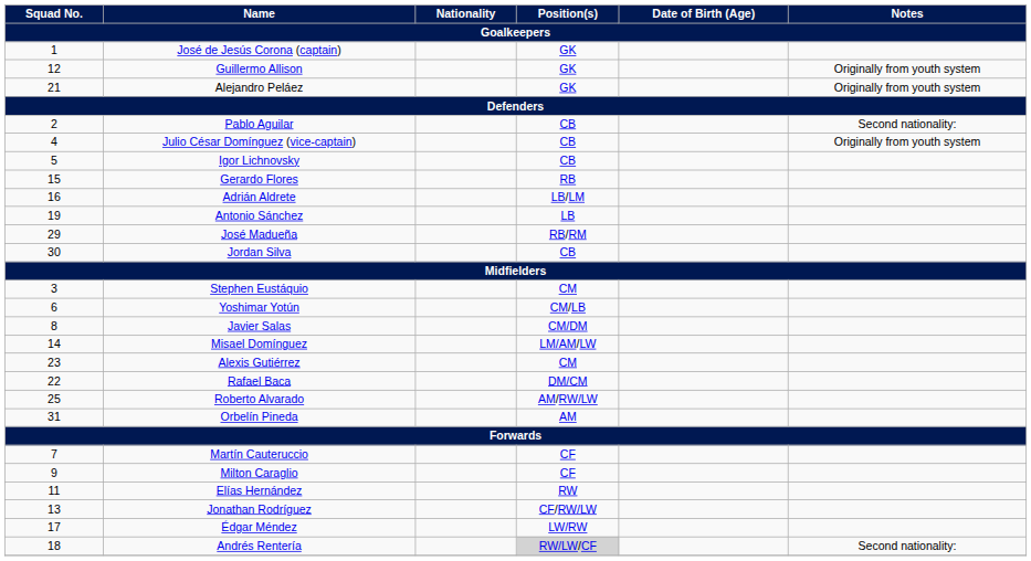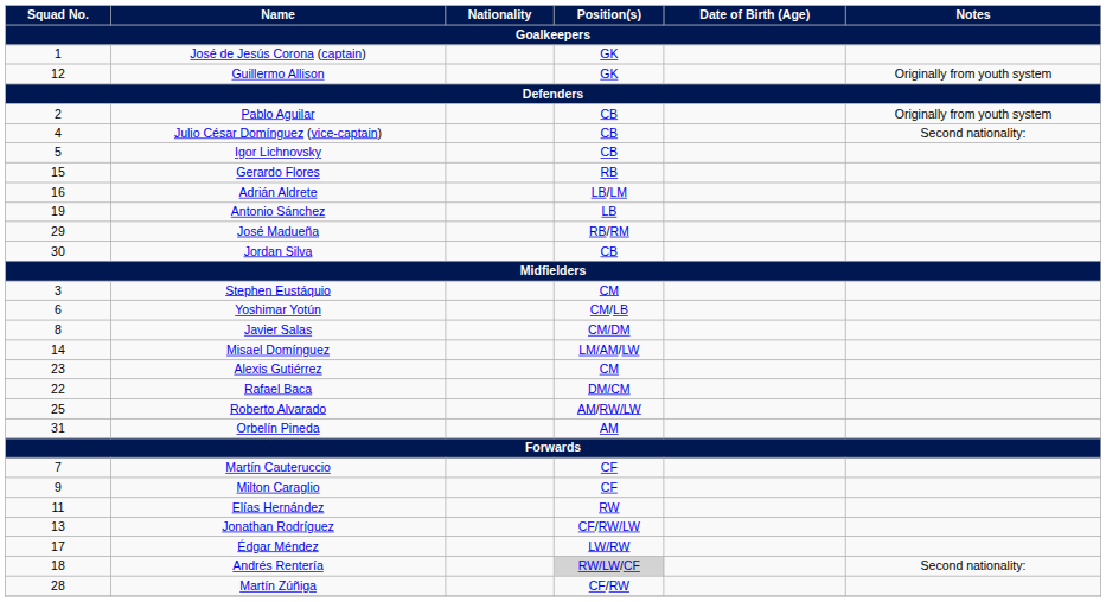 <table class="wikitable" style="text-align:center; font-size:90%; width:80%">
 <tr>
 <th style="background:#001852; color:white; text-align:center;">Squad No.</th>
 <th style="background:#001852; color:white; text-align:center;">Name</th>
 <th style="background:#001852; color:white; text-align:center;">Nationality</th>
 <th style="background:#001852; color:white; text-align:center;">Position(s)</th>
 <th style="background:#001852; color:white; text-align:center;">Date of Birth (Age)</th>
 <th style="background:#001852; color:white; text-align:center;">Notes</th>
 </tr>
 <tr>
 <th colspan="6" style="background:#001852; color:white; text-align:center">Goalkeepers</th>
 </tr>
 <tr>
 <td>1</td>
 <td><a href='#'>José de Jesús Corona</a> (<a href='#'>captain</a>)</td>
 <td></td>
 <td><a href='#'>GK</a></td>
 <td></td>
 <td></td>
 </tr>
 <tr>
 <td>12</td>
 <td><a href='#'>Guillermo Allison</a></td>
 <td></td>
 <td><a href='#'>GK</a></td>
 <td></td>
 <td>Originally from youth system</td>
 </tr>
 <tr>
-<td>21</td>
-<td>Alejandro Peláez</td>
-<td></td>
-<td><a href='#'>GK</a></td>
-<td></td>
-<td>Originally from youth system</td>
-</tr>
-<tr>
 <th colspan="6" style="background:#001852; color:white; text-align:center">Defenders</th>
 </tr>
 <tr>
 <td>2</td>
 <td><a href='#'>Pablo Aguilar</a></td>
 <td></td>
 <td><a href='#'>CB</a></td>
 <td></td>
-<td>Second nationality: </td>
+<td>Originally from youth system</td>
 </tr>
 <tr>
 <td>4</td>
 <td><a href='#'>Julio César Domínguez</a> (<a href='#'>vice-captain</a>)</td>
 <td></td>
 <td><a href='#'>CB</a></td>
 <td></td>
-<td>Originally from youth system</td>
+<td>Second nationality: </td>
 </tr>
 <tr>
 <td>5</td>
 <td><a href='#'>Igor Lichnovsky</a></td>
 <td></td>
 <td><a href='#'>CB</a></td>
 <td></td>
 <td></td>
 </tr>
 <tr>
 <td>15</td>
 <td><a href='#'>Gerardo Flores</a></td>
 <td></td>
 <td><a href='#'>RB</a></td>
 <td></td>
 <td></td>
 </tr>
 <tr>
 <td>16</td>
 <td><a href='#'>Adrián Aldrete</a></td>
 <td></td>
 <td><a href='#'>LB</a>/<a href='#'>LM</a></td>
 <td></td>
 <td></td>
 </tr>
 <tr>
 <td>19</td>
 <td><a href='#'>Antonio Sánchez</a></td>
 <td></td>
 <td><a href='#'>LB</a></td>
 <td></td>
 <td></td>
 </tr>
 <tr>
 <td>29</td>
 <td><a href='#'>José Madueña</a></td>
 <td></td>
 <td><a href='#'>RB</a>/<a href='#'>RM</a></td>
 <td></td>
 <td></td>
 </tr>
 <tr>
 <td>30</td>
 <td><a href='#'>Jordan Silva</a></td>
 <td></td>
 <td><a href='#'>CB</a></td>
 <td></td>
 <td></td>
 </tr>
 <tr>
 <th style="background:#001852; color:white; text-align:center" colspan="6">Midfielders</th>
 </tr>
 <tr>
 <td>3</td>
 <td><a href='#'>Stephen Eustáquio</a></td>
 <td></td>
 <td><a href='#'>CM</a></td>
 <td></td>
 <td></td>
 </tr>
 <tr>
 <td>6</td>
 <td><a href='#'>Yoshimar Yotún</a></td>
 <td></td>
 <td><a href='#'>CM</a>/<a href='#'>LB</a></td>
 <td></td>
 <td></td>
 </tr>
 <tr>
 <td>8</td>
 <td><a href='#'>Javier Salas</a></td>
 <td></td>
 <td><a href='#'>CM/DM</a></td>
 <td></td>
 <td></td>
 </tr>
 <tr>
 <td>14</td>
 <td><a href='#'>Misael Domínguez</a></td>
 <td></td>
 <td><a href='#'>LM/AM</a>/<a href='#'>LW</a></td>
 <td></td>
 <td></td>
 </tr>
 <tr>
 <td>23</td>
 <td><a href='#'>Alexis Gutiérrez</a></td>
 <td></td>
 <td><a href='#'>CM</a></td>
 <td></td>
 <td></td>
 </tr>
 <tr>
 <td>22</td>
 <td><a href='#'>Rafael Baca</a></td>
 <td></td>
 <td><a href='#'>DM/CM</a></td>
 <td></td>
 <td></td>
 </tr>
 <tr>
 <td>25</td>
 <td><a href='#'>Roberto Alvarado</a></td>
 <td></td>
 <td><a href='#'>AM</a>/<a href='#'>RW/LW</a></td>
 <td></td>
 <td></td>
 </tr>
 <tr>
 <td>31</td>
 <td><a href='#'>Orbelín Pineda</a></td>
 <td></td>
 <td><a href='#'>AM</a></td>
 <td></td>
 <td></td>
 </tr>
 <tr>
 <th style="background:#001852; color:white; text-align:center" colspan="6">Forwards</th>
 </tr>
 <tr>
 <td>7</td>
 <td><a href='#'>Martín Cauteruccio</a></td>
 <td></td>
 <td><a href='#'>CF</a></td>
 <td></td>
 <td></td>
 </tr>
 <tr>
 <td>9</td>
 <td><a href='#'>Milton Caraglio</a></td>
 <td></td>
 <td><a href='#'>CF</a></td>
 <td></td>
 <td></td>
 </tr>
 <tr>
 <td>11</td>
 <td><a href='#'>Elías Hernández</a></td>
 <td></td>
 <td><a href='#'>RW</a></td>
 <td></td>
 <td></td>
 </tr>
 <tr>
 <td>13</td>
 <td><a href='#'>Jonathan Rodríguez</a></td>
 <td></td>
 <td><a href='#'>CF</a>/<a href='#'>RW/LW</a></td>
 <td></td>
 <td></td>
 </tr>
 <tr>
 <td>17</td>
 <td><a href='#'>Édgar Méndez</a></td>
 <td></td>
 <td><a href='#'>LW/RW</a></td>
 <td></td>
 <td></td>
 </tr>
 <tr>
 <td>18</td>
 <td><a href='#'>Andrés Rentería</a></td>
 <td></td>
 <td style="background: lightgrey;"><a href='#'>RW/LW</a>/<a href='#'>CF</a></td>
 <td></td>
 <td>Second nationality: </td>
 </tr>
 <tr>
+<td>28</td>
+<td><a href='#'>Martín Zúñiga</a></td>
+<td></td>
+<td><a href='#'>CF</a>/<a href='#'>RW</a></td>
+<td></td>
+<td></td>
+</tr>
+<tr>
 </tr>
 </table>
